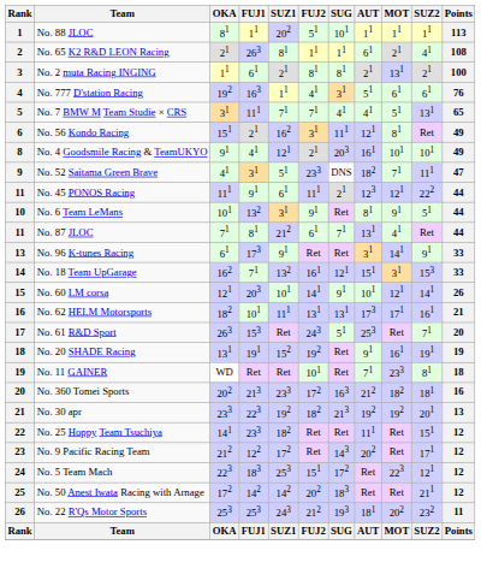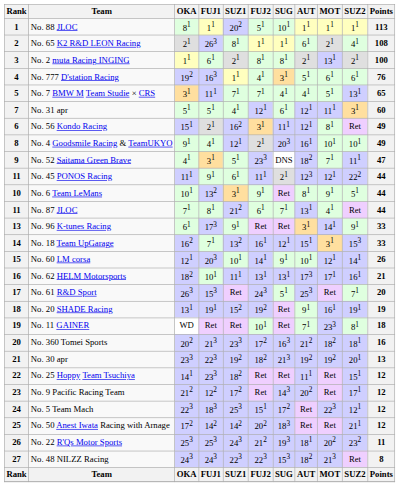 <table class="wikitable" style="font-size:85%; text-align:center">
 <tr>
 <th>Rank</th>
 <th>Team</th>
 <th>OKA</th>
 <th>FUJ1</th>
 <th>SUZ1</th>
 <th>FUJ2</th>
 <th>SUG</th>
 <th>AUT</th>
 <th>MOT</th>
 <th>SUZ2</th>
 <th>Points</th>
 </tr>
 <tr>
 <th>1</th>
 <td align="left">No. 88 <a href='#'>JLOC</a></td>
 <td style="background:#dfffdf;">8<sup>1</sup></td>
 <td style="background:#ffffbf;">1<sup>1</sup></td>
 <td style="background:#cfcfff;">20<sup>2</sup></td>
 <td style="background:#dfffdf;">5<sup>1</sup></td>
 <td style="background:#dfffdf;">10<sup>1</sup></td>
 <td style="background:#ffffbf;">1<sup>1</sup></td>
 <td style="background:#ffffbf;">1<sup>1</sup></td>
 <td style="background:#ffffbf;">1<sup>1</sup></td>
 <th>113</th>
 </tr>
 <tr>
 <th>2</th>
 <td align="left">No. 65 <a href='#'>K2 R&D LEON Racing</a></td>
 <td style="background:#dfdfdf;">2<sup>1</sup></td>
 <td style="background:#cfcfff;">26<sup>3</sup></td>
 <td style="background:#dfffdf;">8<sup>1</sup></td>
 <td style="background:#ffffbf;">1<sup>1</sup></td>
 <td style="background:#ffffbf;">1<sup>1</sup></td>
 <td style="background:#dfffdf;">6<sup>1</sup></td>
 <td style="background:#dfdfdf;">2<sup>1</sup></td>
 <td style="background:#dfffdf;">4<sup>1</sup></td>
 <th>108</th>
 </tr>
 <tr>
 <th>3</th>
 <td align="left">No. 2 <a href='#'>muta Racing INGING</a></td>
 <td style="background:#ffffbf;">1<sup>1</sup></td>
 <td style="background:#dfffdf;">6<sup>1</sup></td>
 <td style="background:#dfdfdf;">2<sup>1</sup></td>
 <td style="background:#dfffdf;">8<sup>1</sup></td>
 <td style="background:#dfffdf;">8<sup>1</sup></td>
 <td style="background:#dfdfdf;">2<sup>1</sup></td>
 <td style="background:#cfcfff;">13<sup>1</sup></td>
 <td style="background:#dfdfdf;">2<sup>1</sup></td>
 <th>100</th>
 </tr>
 <tr>
 <th>4</th>
 <td align="left">No. 777  <a href='#'>D'station Racing</a></td>
 <td style="background:#cfcfff;">19<sup>2</sup></td>
 <td style="background:#cfcfff;">16<sup>3</sup></td>
 <td style="background:#ffffbf;">1<sup>1</sup></td>
 <td style="background:#dfffdf;">4<sup>1</sup></td>
 <td style="background:#ffdf9f;">3<sup>1</sup></td>
 <td style="background:#dfffdf;">5<sup>1</sup></td>
 <td style="background:#dfffdf;">6<sup>1</sup></td>
 <td style="background:#dfffdf;">6<sup>1</sup></td>
 <th>76</th>
 </tr>
 <tr>
 <th>5</th>
 <td align="left">No. 7 <a href='#'>BMW M</a> <a href='#'>Team Studie</a> × <a href='#'>CRS</a></td>
 <td style="background:#ffdf9f;">3<sup>1</sup></td>
 <td style="background:#cfcfff;">11<sup>1</sup></td>
 <td style="background:#dfffdf;">7<sup>1</sup></td>
 <td style="background:#dfffdf;">7<sup>1</sup></td>
 <td style="background:#dfffdf;">4<sup>1</sup></td>
 <td style="background:#dfffdf;">4<sup>1</sup></td>
 <td style="background:#dfffdf;">5<sup>1</sup></td>
 <td style="background:#cfcfff;">13<sup>1</sup></td>
 <th>65</th>
+</tr>
+<tr>
+<th>7</th>
+<td align="left">No. 31 apr</td>
+<td style="background:#dfffdf;">5<sup>1</sup></td>
+<td style="background:#dfffdf;">5<sup>1</sup></td>
+<td style="background:#dfffdf;">4<sup>1</sup></td>
+<td style="background:#cfcfff;">12<sup>1</sup></td>
+<td style="background:#dfffdf;">6<sup>1</sup></td>
+<td style="background:#cfcfff;">12<sup>1</sup></td>
+<td style="background:#cfcfff;">11<sup>1</sup></td>
+<td style="background:#ffdf9f;">3<sup>1</sup></td>
+<th>60</th>
 </tr>
 <tr>
 <th>6</th>
 <td align="left">No. 56 <a href='#'>Kondo Racing</a></td>
 <td style="background:#cfcfff;">15<sup>1</sup></td>
 <td style="background:#dfdfdf;">2<sup>1</sup></td>
 <td style="background:#cfcfff;">16<sup>2</sup></td>
 <td style="background:#ffdf9f;">3<sup>1</sup></td>
 <td style="background:#cfcfff;">11<sup>1</sup></td>
 <td style="background:#cfcfff;">12<sup>1</sup></td>
 <td style="background:#dfffdf;">8<sup>1</sup></td>
 <td style="background:#efcfff;">Ret</td>
 <th>49</th>
 </tr>
 <tr>
 <th>8</th>
 <td align="left">No. 4 <a href='#'>Goodsmile Racing</a> & <a href='#'>TeamUKYO</a></td>
 <td style="background:#dfffdf;">9<sup>1</sup></td>
 <td style="background:#dfffdf;">4<sup>1</sup></td>
 <td style="background:#cfcfff;">12<sup>1</sup></td>
 <td style="background:#dfdfdf;">2<sup>1</sup></td>
 <td style="background:#cfcfff;">20<sup>3</sup></td>
 <td style="background:#cfcfff;">16<sup>1</sup></td>
 <td style="background:#dfffdf;">10<sup>1</sup></td>
 <td style="background:#dfffdf;">10<sup>1</sup></td>
 <th>49</th>
 </tr>
 <tr>
 <th>9</th>
 <td align="left">No. 52 <a href='#'>Saitama Green Brave</a></td>
 <td style="background:#dfffdf;">4<sup>1</sup></td>
 <td style="background:#ffdf9f;">3<sup>1</sup></td>
 <td style="background:#dfffdf;">5<sup>1</sup></td>
 <td style="background:#cfcfff;">23<sup>3</sup></td>
 <td style="background:#FFFFFF;">DNS</td>
 <td style="background:#cfcfff;">18<sup>2</sup></td>
 <td style="background:#dfffdf;">7<sup>1</sup></td>
 <td style="background:#cfcfff;">11<sup>1</sup></td>
 <th>47</th>
 </tr>
 <tr>
 <th>11</th>
 <td align="left">No. 45 <a href='#'>PONOS Racing</a></td>
 <td style="background:#cfcfff;">11<sup>1</sup></td>
 <td style="background:#dfffdf;">9<sup>1</sup></td>
 <td style="background:#dfffdf;">6<sup>1</sup></td>
 <td style="background:#cfcfff;">11<sup>1</sup></td>
 <td style="background:#dfdfdf;">2<sup>1</sup></td>
 <td style="background:#cfcfff;">12<sup>3</sup></td>
 <td style="background:#cfcfff;">12<sup>1</sup></td>
 <td style="background:#cfcfff;">22<sup>2</sup></td>
 <th>44</th>
 </tr>
 <tr>
 <th>10</th>
 <td align="left">No. 6 <a href='#'>Team LeMans</a></td>
 <td style="background:#dfffdf;">10<sup>1</sup></td>
 <td style="background:#cfcfff;">13<sup>2</sup></td>
 <td style="background:#ffdf9f;">3<sup>1</sup></td>
 <td style="background:#dfffdf;">9<sup>1</sup></td>
 <td style="background:#efcfff;">Ret</td>
 <td style="background:#dfffdf;">8<sup>1</sup></td>
 <td style="background:#dfffdf;">9<sup>1</sup></td>
 <td style="background:#dfffdf;">5<sup>1</sup></td>
 <th>44</th>
 </tr>
 <tr>
 <th>11</th>
 <td align="left">No. 87 <a href='#'>JLOC</a></td>
 <td style="background:#dfffdf;">7<sup>1</sup></td>
 <td style="background:#dfffdf;">8<sup>1</sup></td>
 <td style="background:#cfcfff;">21<sup>2</sup></td>
 <td style="background:#dfffdf;">6<sup>1</sup></td>
 <td style="background:#dfffdf;">7<sup>1</sup></td>
 <td style="background:#cfcfff;">13<sup>1</sup></td>
 <td style="background:#dfffdf;">4<sup>1</sup></td>
 <td style="background:#efcfff;">Ret</td>
 <th>44</th>
 </tr>
 <tr>
 <th>13</th>
 <td align="left">No. 96 <a href='#'>K-tunes Racing</a></td>
 <td style="background:#dfffdf;">6<sup>1</sup></td>
 <td style="background:#cfcfff;">17<sup>3</sup></td>
 <td style="background:#dfffdf;">9<sup>1</sup></td>
 <td style="background:#efcfff;">Ret</td>
 <td style="background:#efcfff;">Ret</td>
 <td style="background:#ffdf9f;">3<sup>1</sup></td>
 <td style="background:#cfcfff;">14<sup>1</sup></td>
 <td style="background:#dfffdf;">9<sup>1</sup></td>
 <th>33</th>
 </tr>
 <tr>
 <th>14</th>
 <td align="left">No. 18 <a href='#'>Team UpGarage</a></td>
 <td style="background:#cfcfff;">16<sup>2</sup></td>
 <td style="background:#dfffdf;">7<sup>1</sup></td>
 <td style="background:#cfcfff;">13<sup>2</sup></td>
 <td style="background:#cfcfff;">16<sup>1</sup></td>
 <td style="background:#cfcfff;">12<sup>1</sup></td>
 <td style="background:#cfcfff;">15<sup>1</sup></td>
 <td style="background:#ffdf9f;">3<sup>1</sup></td>
 <td style="background:#cfcfff;">15<sup>3</sup></td>
 <th>33</th>
 </tr>
 <tr>
 <th>15</th>
 <td align="left">No. 60 <a href='#'>LM corsa</a></td>
 <td style="background:#cfcfff;">12<sup>1</sup></td>
 <td style="background:#cfcfff;">20<sup>3</sup></td>
 <td style="background:#dfffdf;">10<sup>1</sup></td>
 <td style="background:#cfcfff;">14<sup>1</sup></td>
 <td style="background:#dfffdf;">9<sup>1</sup></td>
 <td style="background:#dfffdf;">10<sup>1</sup></td>
 <td style="background:#cfcfff;">12<sup>1</sup></td>
 <td style="background:#cfcfff;">14<sup>1</sup></td>
 <th>26</th>
 </tr>
 <tr>
 <th>16</th>
 <td align="left">No. 62 <a href='#'>HELM Motorsports</a></td>
 <td style="background:#cfcfff;">18<sup>2</sup></td>
 <td style="background:#dfffdf;">10<sup>1</sup></td>
 <td style="background:#cfcfff;">11<sup>1</sup></td>
 <td style="background:#cfcfff;">13<sup>1</sup></td>
 <td style="background:#cfcfff;">13<sup>1</sup></td>
 <td style="background:#cfcfff;">17<sup>3</sup></td>
 <td style="background:#cfcfff;">17<sup>1</sup></td>
 <td style="background:#cfcfff;">16<sup>1</sup></td>
 <th>21</th>
 </tr>
 <tr>
 <th>17</th>
 <td align="left">No. 61 <a href='#'>R&D Sport</a></td>
 <td style="background:#cfcfff;">26<sup>3</sup></td>
 <td style="background:#cfcfff;">15<sup>3</sup></td>
 <td style="background:#efcfff;">Ret</td>
 <td style="background:#cfcfff;">24<sup>3</sup></td>
 <td style="background:#dfffdf;">5<sup>1</sup></td>
 <td style="background:#cfcfff;">25<sup>3</sup></td>
 <td style="background:#efcfff;">Ret</td>
 <td style="background:#dfffdf;">7<sup>1</sup></td>
 <th>20</th>
 </tr>
 <tr>
 <th>18</th>
 <td align="left">No. 20 <a href='#'>SHADE Racing</a></td>
 <td style="background:#cfcfff;">13<sup>1</sup></td>
 <td style="background:#cfcfff;">19<sup>1</sup></td>
 <td style="background:#cfcfff;">15<sup>2</sup></td>
 <td style="background:#cfcfff;">19<sup>2</sup></td>
 <td style="background:#efcfff;">Ret</td>
 <td style="background:#dfffdf;">9<sup>1</sup></td>
 <td style="background:#cfcfff;">16<sup>1</sup></td>
 <td style="background:#cfcfff;">19<sup>1</sup></td>
 <th>19</th>
 </tr>
 <tr>
 <th>19</th>
 <td align="left">No. 11 <a href='#'>GAINER</a></td>
 <td style="background:#FFFFFF;">WD</td>
 <td style="background:#efcfff;">Ret</td>
 <td style="background:#efcfff;">Ret</td>
 <td style="background:#dfffdf;">10<sup>1</sup></td>
 <td style="background:#efcfff;">Ret</td>
 <td style="background:#dfffdf;">7<sup>1</sup></td>
 <td style="background:#cfcfff;">23<sup>3</sup></td>
 <td style="background:#dfffdf;">8<sup>1</sup></td>
 <th>18</th>
 </tr>
 <tr>
 <th>20</th>
 <td align="left">No. 360 Tomei Sports</td>
 <td style="background:#cfcfff;">20<sup>2</sup></td>
 <td style="background:#cfcfff;">21<sup>3</sup></td>
 <td style="background:#cfcfff;">23<sup>3</sup></td>
 <td style="background:#cfcfff;">17<sup>2</sup></td>
 <td style="background:#cfcfff;">16<sup>3</sup></td>
 <td style="background:#cfcfff;">21<sup>2</sup></td>
 <td style="background:#cfcfff;">18<sup>2</sup></td>
 <td style="background:#cfcfff;">18<sup>1</sup></td>
 <th>16</th>
 </tr>
 <tr>
 <th>21</th>
 <td align="left">No. 30 apr</td>
 <td style="background:#cfcfff;">23<sup>3</sup></td>
 <td style="background:#cfcfff;">22<sup>3</sup></td>
 <td style="background:#cfcfff;">19<sup>2</sup></td>
 <td style="background:#cfcfff;">18<sup>2</sup></td>
 <td style="background:#cfcfff;">21<sup>3</sup></td>
 <td style="background:#cfcfff;">19<sup>2</sup></td>
 <td style="background:#cfcfff;">19<sup>2</sup></td>
 <td style="background:#cfcfff;">20<sup>1</sup></td>
 <th>13</th>
 </tr>
 <tr>
 <th>22</th>
 <td align="left">No. 25 <a href='#'>Hoppy</a> <a href='#'>Team Tsuchiya</a></td>
 <td style="background:#cfcfff;">14<sup>1</sup></td>
 <td style="background:#cfcfff;">23<sup>3</sup></td>
 <td style="background:#cfcfff;">18<sup>2</sup></td>
 <td style="background:#efcfff;">Ret</td>
 <td style="background:#efcfff;">Ret</td>
 <td style="background:#cfcfff;">11<sup>1</sup></td>
 <td style="background:#efcfff;">Ret</td>
 <td style="background:#cfcfff;">15<sup>1</sup></td>
 <th>12</th>
 </tr>
 <tr>
 <th>23</th>
 <td align="left">No. 9 Pacific Racing Team</td>
 <td style="background:#cfcfff;">21<sup>2</sup></td>
 <td style="background:#cfcfff;">12<sup>2</sup></td>
 <td style="background:#cfcfff;">17<sup>2</sup></td>
 <td style="background:#efcfff;">Ret</td>
 <td style="background:#cfcfff;">14<sup>3</sup></td>
 <td style="background:#cfcfff;">20<sup>2</sup></td>
 <td style="background:#efcfff;">Ret</td>
 <td style="background:#cfcfff;">17<sup>1</sup></td>
 <th>12</th>
 </tr>
 <tr>
 <th>24</th>
 <td align="left">No. 5 Team Mach</td>
 <td style="background:#cfcfff;">22<sup>3</sup></td>
 <td style="background:#cfcfff;">18<sup>3</sup></td>
 <td style="background:#cfcfff;">25<sup>3</sup></td>
 <td style="background:#cfcfff;">15<sup>1</sup></td>
 <td style="background:#cfcfff;">17<sup>2</sup></td>
 <td style="background:#efcfff;">Ret</td>
 <td style="background:#cfcfff;">22<sup>3</sup></td>
 <td style="background:#cfcfff;">12<sup>1</sup></td>
 <th>12</th>
 </tr>
 <tr>
 <th>25</th>
 <td align="left">No. 50 <a href='#'>Anest Iwata</a> Racing with Arnage</td>
 <td style="background:#cfcfff;">17<sup>2</sup></td>
 <td style="background:#cfcfff;">14<sup>2</sup></td>
 <td style="background:#cfcfff;">14<sup>2</sup></td>
 <td style="background:#cfcfff;">20<sup>2</sup></td>
 <td style="background:#cfcfff;">18<sup>3</sup></td>
 <td style="background:#efcfff;">Ret</td>
 <td style="background:#efcfff;">Ret</td>
 <td style="background:#cfcfff;">21<sup>1</sup></td>
 <th>12</th>
 </tr>
 <tr>
 <th>26</th>
 <td align="left">No. 22 <a href='#'>R'Qs Motor Sports</a></td>
 <td style="background:#cfcfff;">25<sup>3</sup></td>
 <td style="background:#cfcfff;">25<sup>3</sup></td>
 <td style="background:#cfcfff;">24<sup>3</sup></td>
 <td style="background:#cfcfff;">21<sup>2</sup></td>
 <td style="background:#cfcfff;">19<sup>3</sup></td>
 <td style="background:#cfcfff;">18<sup>1</sup></td>
 <td style="background:#cfcfff;">20<sup>2</sup></td>
 <td style="background:#cfcfff;">23<sup>2</sup></td>
 <th>11</th>
 </tr>
 <tr>
+<th>27</th>
+<td align="left">No. 48 NILZZ Racing</td>
+<td style="background:#cfcfff;">24<sup>3</sup></td>
+<td style="background:#cfcfff;">24<sup>3</sup></td>
+<td style="background:#cfcfff;">22<sup>3</sup></td>
+<td style="background:#cfcfff;">22<sup>3</sup></td>
+<td style="background:#cfcfff;">15<sup>3</sup></td>
+<td style="background:#cfcfff;">18<sup>2</sup></td>
+<td style="background:#cfcfff;">21<sup>3</sup></td>
+<td style="background:#efcfff;">Ret</td>
+<th>8</th>
+</tr>
+<tr>
 <th>Rank</th>
 <th>Team</th>
 <th>OKA</th>
 <th>FUJ1</th>
 <th>SUZ1</th>
 <th>FUJ2</th>
 <th>SUG</th>
 <th>AUT</th>
 <th>MOT</th>
 <th>SUZ2</th>
 <th>Points</th>
 </tr>
 <tr>
 </tr>
 </table>
